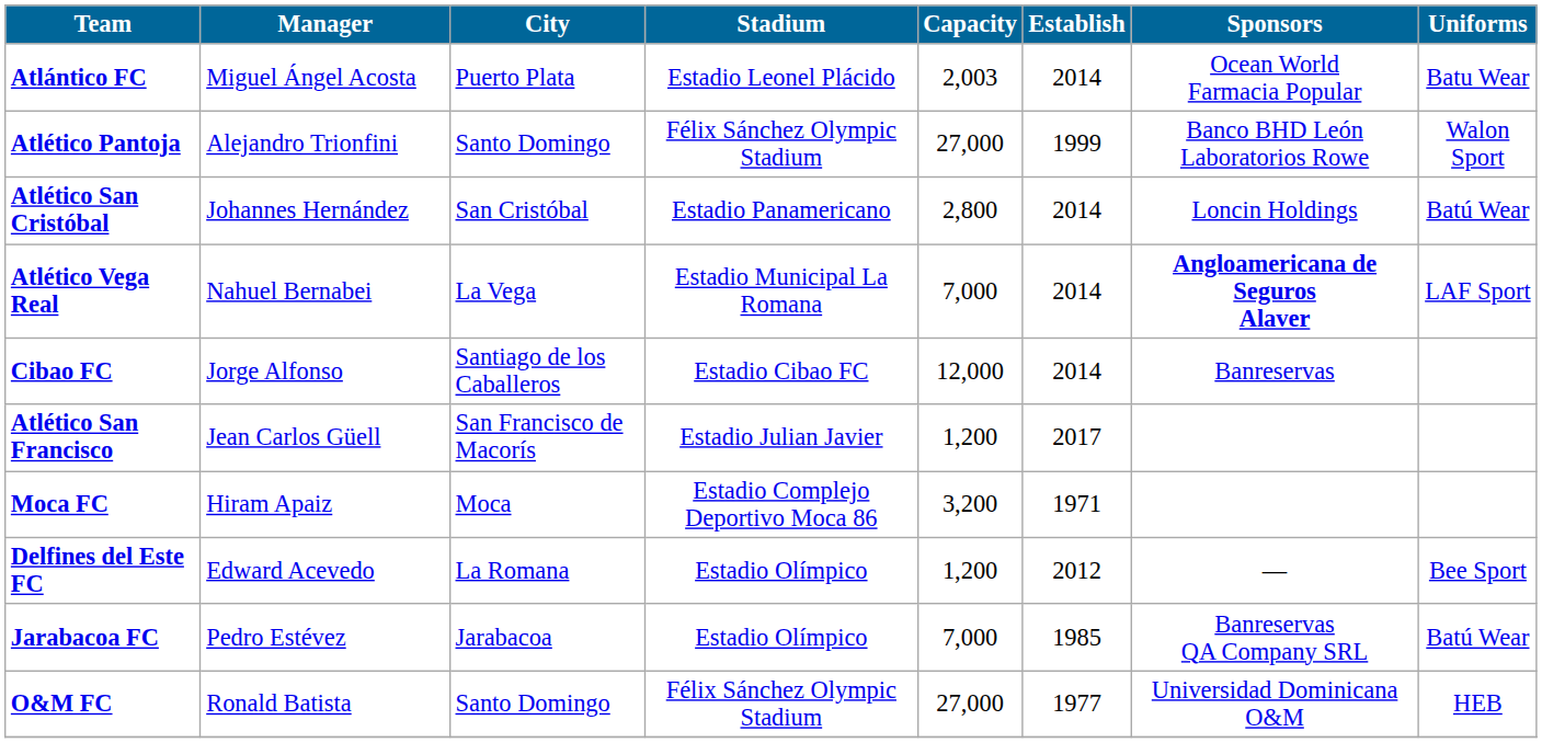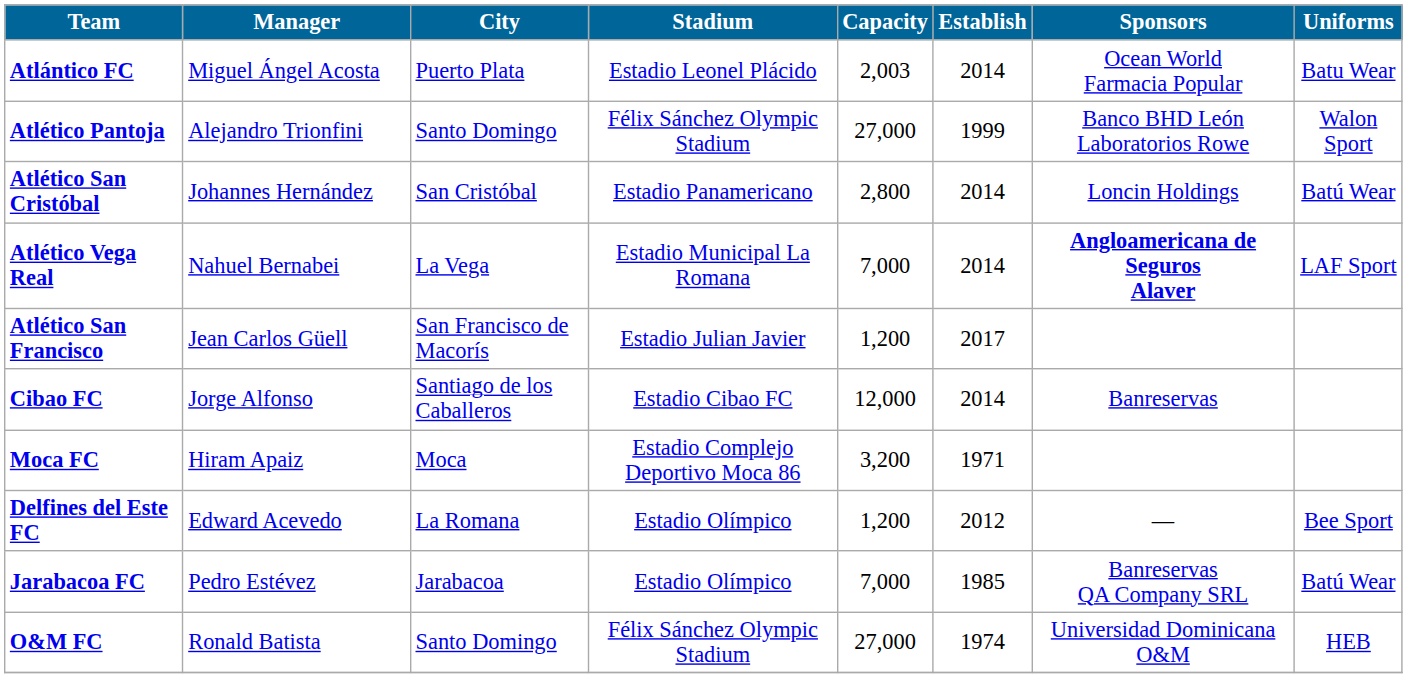 <table class="wikitable sortable">
 <tr style="color:#FFFFFF; text-align:center">
 <th style="background:#006699;" width=120>Team</th>
 <th style="background:#006699;" width=155>Manager</th>
 <th style="background:#006699;" width=120>City</th>
 <th style="background:#006699;" width=170>Stadium</th>
 <th style="background:#006699;" width=25>Capacity</th>
 <th style="background:#006699;" width=40>Establish</th>
 <th style="background:#006699;" width=180>Sponsors</th>
 <th style="background:#006699;" width=70>Uniforms</th>
 </tr>
 <tr style="background:#FFFFFF; text-align:center">
 <td style="text-align:left"><strong><a href='#'>Atlántico FC</a></strong></td>
 <td style="text-align:left"> <a href='#'>Miguel Ángel Acosta</a></td>
 <td style="text-align:left"><a href='#'>Puerto Plata</a></td>
 <td><a href='#'>Estadio Leonel Plácido</a></td>
 <td style="text-align:center">2,003</td>
 <td style="text-align:center">2014</td>
 <td> <a href='#'>Ocean World</a> <br>  <a href='#'>Farmacia Popular</a> <br></td>
 <td> <a href='#'>Batu Wear</a></td>
 </tr>
 <tr style="background:#FFFFFF; text-align:center">
 <td style="text-align:left"><strong><a href='#'>Atlético Pantoja</a></strong></td>
 <td style="text-align:left"> <a href='#'>Alejandro Trionfini</a></td>
 <td style="text-align:left"><a href='#'>Santo Domingo</a></td>
 <td><a href='#'>Félix Sánchez Olympic Stadium</a></td>
 <td style="text-align:center">27,000</td>
 <td style="text-align:center">1999</td>
 <td> <a href='#'>Banco BHD León</a><br> <a href='#'>Laboratorios Rowe</a></td>
 <td> <a href='#'>Walon Sport</a></td>
 </tr>
 <tr style="background:#FFFFFF; text-align:center">
 <td style="text-align:left"><strong><a href='#'>Atlético San Cristóbal</a></strong></td>
 <td style="text-align:left"> <a href='#'>Johannes Hernández</a></td>
 <td style="text-align:left"><a href='#'>San Cristóbal</a></td>
 <td><a href='#'>Estadio Panamericano</a></td>
 <td style="text-align:center">2,800</td>
 <td style="text-align:center">2014</td>
 <td> <a href='#'>Loncin Holdings</a></td>
 <td> <a href='#'>Batú Wear</a></td>
 </tr>
 <tr style="background:#FFFFFF; text-align:center">
 <td style="text-align:left"><strong><a href='#'>Atlético Vega Real</a></strong></td>
 <td style="text-align:left"> <a href='#'>Nahuel Bernabei</a></td>
 <td style="text-align:left"><a href='#'>La Vega</a></td>
 <td><a href='#'>Estadio Municipal La Romana</a></td>
 <td style="text-align:center">7,000</td>
 <td style="text-align:center">2014</td>
 <td><strong> <a href='#'>Angloamericana de Seguros</a> <br>  <a href='#'>Alaver</a></strong></td>
 <td> <a href='#'>LAF Sport</a></td>
 </tr>
 <tr style="background:#FFFFFF; text-align:center">
+<td style="text-align:left"><strong><a href='#'>Atlético San Francisco</a></strong></td>
+<td style="text-align:left"> <a href='#'>Jean Carlos Güell</a></td>
+<td style="text-align:left"><a href='#'>San Francisco de Macorís</a></td>
+<td><a href='#'>Estadio Julian Javier</a></td>
+<td style="text-align:center">1,200</td>
+<td style="text-align:center">2017</td>
+<td></td>
+<td></td>
+</tr>
+<tr style="background:#FFFFFF; text-align:center">
 <td style="text-align:left"><strong><a href='#'>Cibao FC</a></strong></td>
 <td style="text-align:left"> <a href='#'>Jorge Alfonso</a></td>
 <td style="text-align:left"><a href='#'>Santiago de los Caballeros</a></td>
 <td><a href='#'>Estadio Cibao FC</a></td>
 <td style="text-align:center">12,000</td>
 <td style="text-align:center">2014</td>
 <td> <a href='#'>Banreservas</a></td>
-<td></td>
-</tr>
-<tr style="background:#FFFFFF; text-align:center">
-<td style="text-align:left"><strong><a href='#'>Atlético San Francisco</a></strong></td>
-<td style="text-align:left"> <a href='#'>Jean Carlos Güell</a></td>
-<td style="text-align:left"><a href='#'>San Francisco de Macorís</a></td>
-<td><a href='#'>Estadio Julian Javier</a></td>
-<td style="text-align:center">1,200</td>
-<td style="text-align:center">2017</td>
-<td></td>
 <td></td>
 </tr>
 <tr style="background:#FFFFFF; text-align:center">
 <td style="text-align:left"><strong><a href='#'>Moca FC</a></strong></td>
 <td style="text-align:left"> <a href='#'>Hiram Apaiz</a></td>
 <td style="text-align:left"><a href='#'>Moca</a></td>
 <td><a href='#'>Estadio Complejo Deportivo Moca 86</a></td>
 <td style="text-align:center">3,200</td>
 <td style="text-align:center">1971</td>
 <td></td>
 <td></td>
 </tr>
 <tr style="background:#FFFFFF; text-align:center">
 <td style="text-align:left"><strong><a href='#'>Delfines del Este FC</a></strong></td>
 <td style="text-align:left"> <a href='#'>Edward Acevedo</a></td>
 <td style="text-align:left"><a href='#'>La Romana</a></td>
 <td><a href='#'>Estadio Olímpico</a></td>
 <td style="text-align:center">1,200</td>
 <td style="text-align:center">2012</td>
 <td>—</td>
 <td> <a href='#'>Bee Sport</a></td>
 </tr>
 <tr style="background:#FFFFFF; text-align:center">
 <td style="text-align:left"><strong><a href='#'>Jarabacoa FC</a></strong></td>
 <td style="text-align:left"> <a href='#'>Pedro Estévez</a></td>
 <td style="text-align:left"><a href='#'>Jarabacoa</a></td>
 <td><a href='#'>Estadio Olímpico</a></td>
 <td style="text-align:center">7,000</td>
 <td style="text-align:center">1985</td>
 <td> <a href='#'>Banreservas</a><br> <a href='#'>QA Company SRL</a></td>
 <td> <a href='#'>Batú Wear</a></td>
 </tr>
 <tr style="background:#FFFFFF; text-align:center">
 <td style="text-align:left"><strong><a href='#'>O&M FC</a></strong></td>
 <td style="text-align:left"> <a href='#'>Ronald Batista</a></td>
 <td style="text-align:left"><a href='#'>Santo Domingo</a></td>
 <td><a href='#'>Félix Sánchez Olympic Stadium</a></td>
 <td style="text-align:center">27,000</td>
-<td style="text-align:center">1977</td>
+<td style="text-align:center">1974</td>
 <td> <a href='#'>Universidad Dominicana O&M</a></td>
 <td> <a href='#'>HEB</a></td>
 </tr>
 <tr style="background:#FFFFFF; text-align:center">
 </tr>
 </table>
